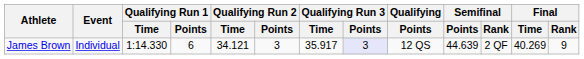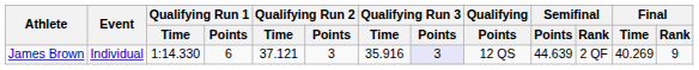 <table class="wikitable" border="1" style="font-size:90%">
 <tr>
 <th rowspan=2>Athlete</th>
 <th rowspan=2>Event</th>
 <th colspan=2>Qualifying Run 1</th>
 <th colspan=2>Qualifying Run 2</th>
 <th colspan=2>Qualifying Run 3</th>
 <th>Qualifying</th>
 <th colspan=2>Semifinal</th>
 <th colspan=2>Final</th>
 </tr>
 <tr>
 <th>Time</th>
 <th>Points</th>
 <th>Time</th>
 <th>Points</th>
 <th>Time</th>
 <th>Points</th>
 <th>Points</th>
 <th>Points</th>
 <th>Rank</th>
 <th>Time</th>
 <th>Rank</th>
 </tr>
 <tr>
 <td><a href='#'>James Brown</a></td>
 <td><a href='#'>Individual</a></td>
 <td align=center>1:14.330</td>
 <td align=center>6</td>
-<td align=center>34.121</td>
+<td align=center>37.121</td>
 <td align=center>3</td>
-<td align=center>35.917</td>
+<td align=center>35.916</td>
 <td align=center style="background: lavender;">3</td>
 <td align=center>12 QS</td>
 <td align=center>44.639</td>
 <td align=center>2 QF</td>
 <td align=center>40.269</td>
 <td align=center>9</td>
 </tr>
 </table>
